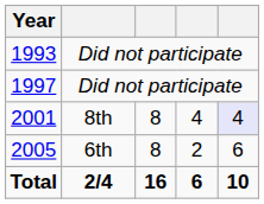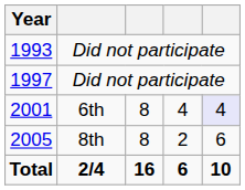 <table class="wikitable" style="text-align: center;">
 <tr>
 <th>Year</th>
 <th width="50"></th>
 <th width=25></th>
 <th width=25></th>
 <th width=25></th>
 </tr>
 <tr>
 <td> <a href='#'>1993</a></td>
 <td colspan=4><em>Did not participate</em></td>
 </tr>
 <tr>
 <td> <a href='#'>1997</a></td>
 <td colspan=4><em>Did not participate</em></td>
 </tr>
 <tr>
 <td> <a href='#'>2001</a></td>
-<td>8th</td>
+<td>6th</td>
 <td>8</td>
 <td>4</td>
 <td style="background: lavender;">4</td>
 </tr>
 <tr>
 <td> <a href='#'>2005</a></td>
-<td>6th</td>
+<td>8th</td>
 <td>8</td>
 <td>2</td>
 <td>6</td>
 </tr>
 <tr>
 <td><strong>Total</strong></td>
 <td><strong>2/4</strong></td>
 <td><strong>16</strong></td>
 <td><strong>6</strong></td>
 <td><strong>10</strong></td>
 </tr>
 </table>
